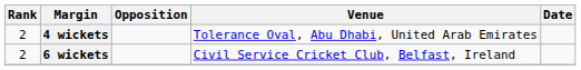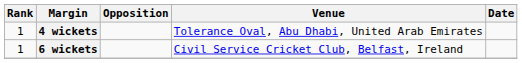 <table class="wikitable plainrowheaders sortable">
 <tr>
 <th scope=col>Rank</th>
 <th scope=col>Margin</th>
 <th scope=col>Opposition</th>
 <th scope=col>Venue</th>
 <th scope=col>Date</th>
 </tr>
 <tr>
-<td align=center>2</td>
+<td align=center>1</td>
 <th scope=row style=text-align:center>4 wickets</th>
 <td></td>
 <td><a href='#'>Tolerance Oval</a>, <a href='#'>Abu Dhabi</a>, United Arab Emirates</td>
 <td></td>
 </tr>
 <tr>
-<td align=center>2</td>
+<td align=center>1</td>
 <th scope=row style=text-align:center>6 wickets</th>
 <td></td>
 <td><a href='#'>Civil Service Cricket Club</a>, <a href='#'>Belfast</a>, Ireland</td>
 <td></td>
 </tr>
 <tr>
 </tr>
 </table>
